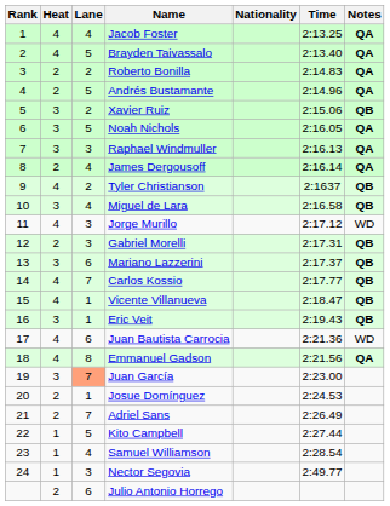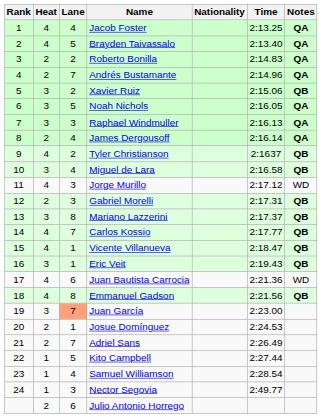 <table class="wikitable sortable" style="text-align:center">
 <tr>
 <th>Rank</th>
 <th>Heat</th>
 <th>Lane</th>
 <th>Name</th>
 <th>Nationality</th>
 <th>Time</th>
 <th>Notes</th>
 </tr>
 <tr bgcolor="ccffcc">
 <td>1</td>
 <td>4</td>
 <td>4</td>
 <td align="left"><a href='#'>Jacob Foster</a></td>
 <td align="left"></td>
 <td>2:13.25</td>
 <td><strong>QA</strong></td>
 </tr>
 <tr bgcolor="ccffcc">
 <td>2</td>
 <td>4</td>
 <td>5</td>
 <td align="left"><a href='#'>Brayden Taivassalo</a></td>
 <td align="left"></td>
 <td>2:13.40</td>
 <td><strong>QA</strong></td>
 </tr>
 <tr bgcolor="ccffcc">
 <td>3</td>
 <td>2</td>
 <td>2</td>
 <td align="left"><a href='#'>Roberto Bonilla</a></td>
 <td align="left"></td>
 <td>2:14.83</td>
 <td><strong>QA</strong></td>
 </tr>
 <tr bgcolor="ccffcc">
 <td>4</td>
 <td>2</td>
-<td>5</td>
+<td>7</td>
 <td align="left"><a href='#'>Andrés Bustamante</a></td>
 <td align="left"></td>
 <td>2:14.96</td>
 <td><strong>QA</strong></td>
 </tr>
 <tr bgcolor="ccffcc">
 <td>5</td>
 <td>3</td>
 <td>2</td>
 <td align="left"><a href='#'>Xavier Ruiz</a></td>
 <td align="left"></td>
 <td>2:15.06</td>
 <td><strong>QB</strong></td>
 </tr>
 <tr bgcolor="ccffcc">
 <td>6</td>
 <td>3</td>
 <td>5</td>
 <td align="left"><a href='#'>Noah Nichols</a></td>
 <td align="left"></td>
 <td>2:16.05</td>
 <td><strong>QA</strong></td>
 </tr>
 <tr bgcolor="ccffcc">
 <td>7</td>
 <td>3</td>
 <td>3</td>
 <td align="left"><a href='#'>Raphael Windmuller</a></td>
 <td align="left"></td>
 <td>2:16.13</td>
 <td><strong>QA</strong></td>
 </tr>
 <tr bgcolor="ccffcc">
 <td>8</td>
 <td>2</td>
 <td>4</td>
 <td align="left"><a href='#'>James Dergousoff</a></td>
 <td align="left"></td>
 <td>2:16.14</td>
 <td><strong>QA</strong></td>
 </tr>
 <tr bgcolor="ddffdd">
 <td>9</td>
 <td>4</td>
 <td>2</td>
 <td align="left"><a href='#'>Tyler Christianson</a></td>
 <td align="left"></td>
 <td>2:1637</td>
 <td><strong>QB</strong></td>
 </tr>
 <tr bgcolor="ddffdd">
 <td>10</td>
 <td>3</td>
 <td>4</td>
 <td align="left"><a href='#'>Miguel de Lara</a></td>
 <td align="left"></td>
 <td>2:16.58</td>
 <td><strong>QB</strong></td>
 </tr>
 <tr>
 <td>11</td>
 <td>4</td>
 <td>3</td>
 <td align="left"><a href='#'>Jorge Murillo</a></td>
 <td align="left"></td>
 <td>2:17.12</td>
 <td>WD</td>
 </tr>
 <tr bgcolor="ddffdd">
 <td>12</td>
 <td>2</td>
 <td>3</td>
 <td align="left"><a href='#'>Gabriel Morelli</a></td>
 <td align="left"></td>
 <td>2:17.31</td>
 <td><strong>QB</strong></td>
 </tr>
 <tr bgcolor="ddffdd">
 <td>13</td>
 <td>3</td>
-<td>6</td>
+<td>8</td>
 <td align="left"><a href='#'>Mariano Lazzerini</a></td>
 <td align="left"></td>
 <td>2:17.37</td>
 <td><strong>QB</strong></td>
 </tr>
 <tr bgcolor="ddffdd">
 <td>14</td>
 <td>4</td>
 <td>7</td>
 <td align="left"><a href='#'>Carlos Kossio</a></td>
 <td align="left"></td>
 <td>2:17.77</td>
 <td><strong>QB</strong></td>
 </tr>
 <tr bgcolor="ddffdd">
 <td>15</td>
 <td>4</td>
 <td>1</td>
 <td align="left"><a href='#'>Vicente Villanueva</a></td>
 <td align="left"></td>
 <td>2:18.47</td>
 <td><strong>QB</strong></td>
 </tr>
 <tr bgcolor="ddffdd">
 <td>16</td>
 <td>3</td>
 <td>1</td>
 <td align="left"><a href='#'>Eric Veit</a></td>
 <td align="left"></td>
 <td>2:19.43</td>
 <td><strong>QB</strong></td>
 </tr>
 <tr>
 <td>17</td>
 <td>4</td>
 <td>6</td>
 <td align="left"><a href='#'>Juan Bautista Carrocia</a></td>
 <td align="left"></td>
 <td>2:21.36</td>
 <td>WD</td>
 </tr>
 <tr bgcolor="ddffdd">
 <td>18</td>
 <td>4</td>
 <td>8</td>
 <td align="left"><a href='#'>Emmanuel Gadson</a></td>
 <td align="left"></td>
 <td>2:21.56</td>
-<td><strong>QA</strong></td>
+<td><strong>QB</strong></td>
 </tr>
 <tr>
 <td>19</td>
 <td>3</td>
 <td style="background: lightsalmon;">7</td>
 <td align="left"><a href='#'>Juan García</a></td>
 <td align="left"></td>
 <td>2:23.00</td>
 <td></td>
 </tr>
 <tr>
 <td>20</td>
 <td>2</td>
 <td>1</td>
 <td align="left"><a href='#'>Josue Domínguez</a></td>
 <td align="left"></td>
 <td>2:24.53</td>
 <td></td>
 </tr>
 <tr>
 <td>21</td>
 <td>2</td>
 <td>7</td>
 <td align="left"><a href='#'>Adriel Sans</a></td>
 <td align="left"></td>
 <td>2:26.49</td>
 <td></td>
 </tr>
 <tr>
 <td>22</td>
 <td>1</td>
 <td>5</td>
 <td align="left"><a href='#'>Kito Campbell</a></td>
 <td align="left"></td>
 <td>2:27.44</td>
 <td></td>
 </tr>
 <tr>
 <td>23</td>
 <td>1</td>
 <td>4</td>
 <td align="left"><a href='#'>Samuel Williamson</a></td>
 <td align="left"></td>
 <td>2:28.54</td>
 <td></td>
 </tr>
 <tr>
 <td>24</td>
 <td>1</td>
 <td>3</td>
 <td align="left"><a href='#'>Nector Segovia</a></td>
 <td align="left"></td>
 <td>2:49.77</td>
 <td></td>
 </tr>
 <tr>
 <td></td>
 <td>2</td>
 <td>6</td>
 <td align="left"><a href='#'>Julio Antonio Horrego</a></td>
 <td align="left"></td>
 <td></td>
 <td></td>
 </tr>
 </table>
